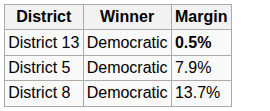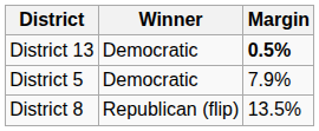 <table class="wikitable sortable">
 <tr>
 <th>District</th>
 <th>Winner</th>
 <th>Margin</th>
 </tr>
 <tr>
 <td>District 13</td>
 <td data-sort-value="1" >Democratic</td>
 <td><strong>0.5%</strong></td>
 </tr>
 <tr>
 <td>District 5</td>
 <td data-sort-value="1" >Democratic</td>
 <td>7.9%</td>
 </tr>
 <tr>
 <td>District 8</td>
-<td data-sort-value="1" >Democratic</td>
-<td>13.7%</td>
+<td data-sort-value="1" >Republican (flip)</td>
+<td>13.5%</td>
 </tr>
 </table>
